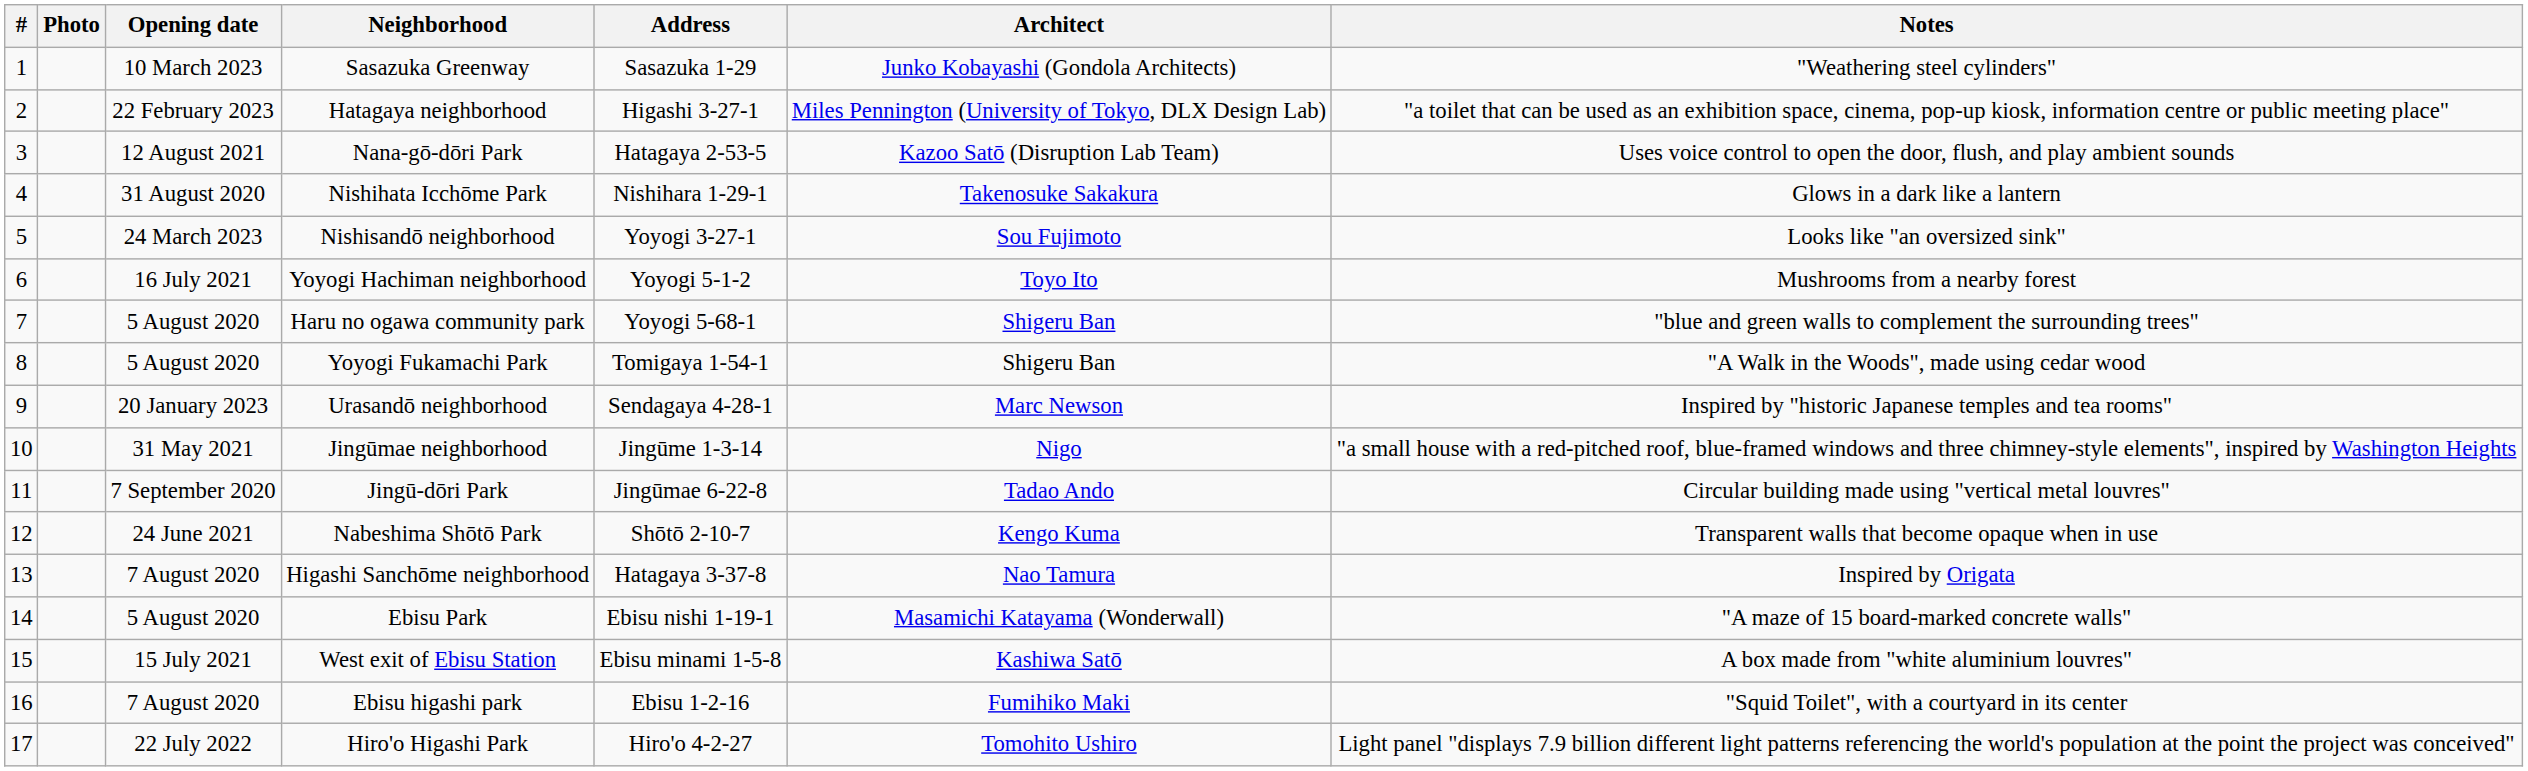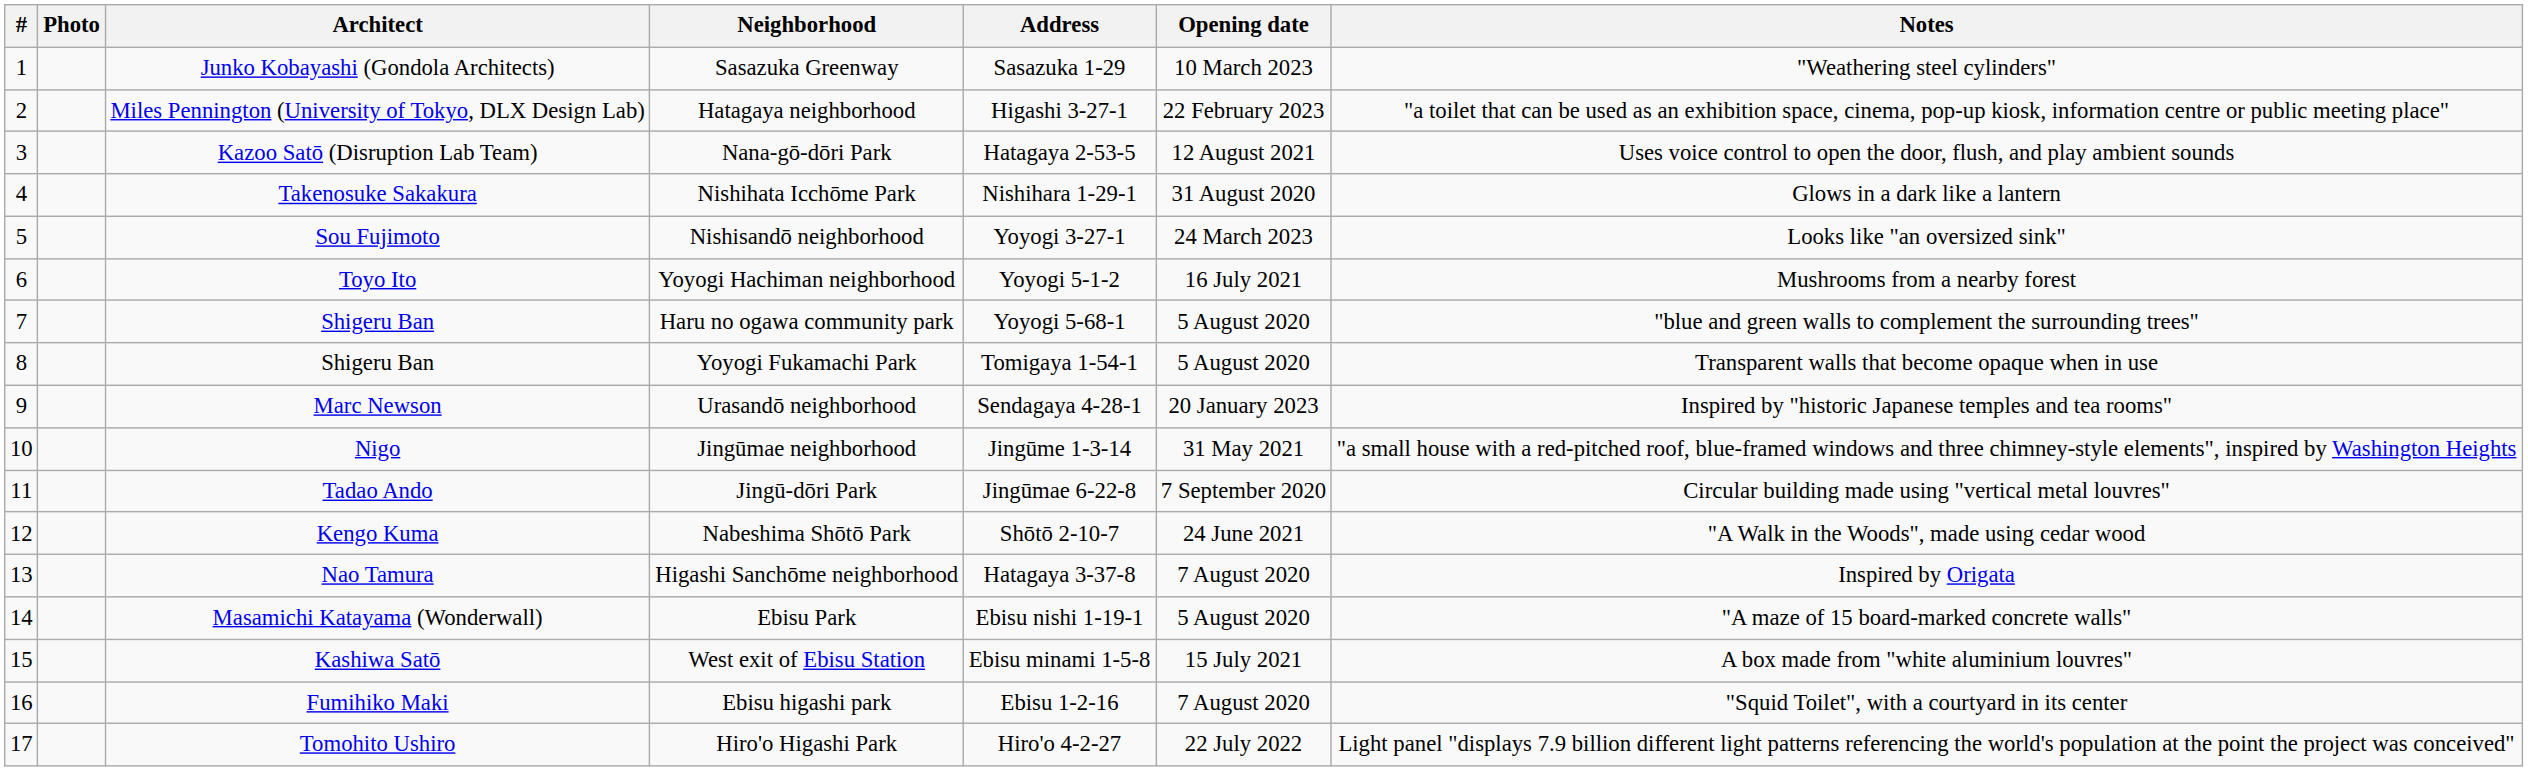 <table class="sortable wikitable" style="line-height:1.4em; text-align:center">
 <tr>
 <th>#</th>
 <th>Photo</th>
-<th>Opening date</th>
+<th>Architect</th>
 <th>Neighborhood</th>
 <th>Address</th>
-<th>Architect</th>
+<th>Opening date</th>
 <th>Notes</th>
 </tr>
 <tr>
 <td>1</td>
 <td></td>
-<td>10 March 2023</td>
+<td><a href='#'>Junko Kobayashi</a> (Gondola Architects)</td>
 <td>Sasazuka Greenway</td>
 <td>Sasazuka 1-29</td>
-<td><a href='#'>Junko Kobayashi</a> (Gondola Architects)</td>
+<td>10 March 2023</td>
 <td>"Weathering steel cylinders"</td>
 </tr>
 <tr>
 <td>2</td>
 <td></td>
-<td>22 February 2023</td>
+<td><a href='#'>Miles Pennington</a> (<a href='#'>University of Tokyo</a>, DLX Design Lab)</td>
 <td>Hatagaya neighborhood</td>
 <td>Higashi 3-27-1</td>
-<td><a href='#'>Miles Pennington</a> (<a href='#'>University of Tokyo</a>, DLX Design Lab)</td>
+<td>22 February 2023</td>
 <td>"a toilet that can be used as an exhibition space, cinema, pop-up kiosk, information centre or public meeting place"</td>
 </tr>
 <tr>
 <td>3</td>
 <td></td>
-<td>12 August 2021</td>
+<td><a href='#'>Kazoo Satō</a> (Disruption Lab Team)</td>
 <td>Nana-gō-dōri Park</td>
 <td>Hatagaya 2-53-5</td>
-<td><a href='#'>Kazoo Satō</a> (Disruption Lab Team)</td>
+<td>12 August 2021</td>
 <td>Uses voice control to open the door, flush, and play ambient sounds</td>
 </tr>
 <tr>
 <td>4</td>
 <td></td>
-<td>31 August 2020</td>
+<td><a href='#'>Takenosuke Sakakura</a></td>
 <td>Nishihata Icchōme Park</td>
 <td>Nishihara 1-29-1</td>
-<td><a href='#'>Takenosuke Sakakura</a></td>
+<td>31 August 2020</td>
 <td>Glows in a dark like a lantern</td>
 </tr>
 <tr>
 <td>5</td>
 <td></td>
-<td>24 March 2023</td>
+<td><a href='#'>Sou Fujimoto</a></td>
 <td>Nishisandō neighborhood</td>
 <td>Yoyogi 3-27-1</td>
-<td><a href='#'>Sou Fujimoto</a></td>
+<td>24 March 2023</td>
 <td>Looks like "an oversized sink"</td>
 </tr>
 <tr>
 <td>6</td>
 <td></td>
-<td>16 July 2021</td>
+<td><a href='#'>Toyo Ito</a></td>
 <td>Yoyogi Hachiman neighborhood</td>
 <td>Yoyogi 5-1-2</td>
-<td><a href='#'>Toyo Ito</a></td>
+<td>16 July 2021</td>
 <td>Mushrooms from a nearby forest</td>
 </tr>
 <tr>
 <td>7</td>
 <td></td>
-<td>5 August 2020</td>
+<td><a href='#'>Shigeru Ban</a></td>
 <td>Haru no ogawa community park</td>
 <td>Yoyogi 5-68-1</td>
-<td><a href='#'>Shigeru Ban</a></td>
+<td>5 August 2020</td>
 <td>"blue and green walls to complement the surrounding trees"</td>
 </tr>
 <tr>
 <td>8</td>
 <td></td>
-<td>5 August 2020</td>
+<td>Shigeru Ban</td>
 <td>Yoyogi Fukamachi Park</td>
 <td>Tomigaya 1-54-1</td>
-<td>Shigeru Ban</td>
-<td>"A Walk in the Woods", made using cedar wood</td>
+<td>5 August 2020</td>
+<td>Transparent walls that become opaque when in use</td>
 </tr>
 <tr>
 <td>9</td>
 <td></td>
-<td>20 January 2023</td>
+<td><a href='#'>Marc Newson</a></td>
 <td>Urasandō neighborhood</td>
 <td>Sendagaya 4-28-1</td>
-<td><a href='#'>Marc Newson</a></td>
+<td>20 January 2023</td>
 <td>Inspired by "historic Japanese temples and tea rooms"</td>
 </tr>
 <tr>
 <td>10</td>
 <td></td>
-<td>31 May 2021</td>
+<td><a href='#'>Nigo</a></td>
 <td>Jingūmae neighborhood</td>
 <td>Jingūme 1-3-14</td>
-<td><a href='#'>Nigo</a></td>
+<td>31 May 2021</td>
 <td>"a small house with a red-pitched roof, blue-framed windows and three chimney-style elements", inspired by <a href='#'>Washington Heights</a></td>
 </tr>
 <tr>
 <td>11</td>
 <td></td>
-<td>7 September 2020</td>
+<td><a href='#'>Tadao Ando</a></td>
 <td>Jingū-dōri Park</td>
 <td>Jingūmae 6-22-8</td>
-<td><a href='#'>Tadao Ando</a></td>
+<td>7 September 2020</td>
 <td>Circular building made using "vertical metal louvres"</td>
 </tr>
 <tr>
 <td>12</td>
 <td></td>
-<td>24 June 2021</td>
+<td><a href='#'>Kengo Kuma</a></td>
 <td>Nabeshima Shōtō Park</td>
 <td>Shōtō 2-10-7</td>
-<td><a href='#'>Kengo Kuma</a></td>
-<td>Transparent walls that become opaque when in use</td>
+<td>24 June 2021</td>
+<td>"A Walk in the Woods", made using cedar wood</td>
 </tr>
 <tr>
 <td>13</td>
 <td></td>
-<td>7 August 2020</td>
+<td><a href='#'>Nao Tamura</a></td>
 <td>Higashi Sanchōme neighborhood</td>
 <td>Hatagaya 3-37-8</td>
-<td><a href='#'>Nao Tamura</a></td>
+<td>7 August 2020</td>
 <td>Inspired by <a href='#'>Origata</a></td>
 </tr>
 <tr>
 <td>14</td>
 <td></td>
-<td>5 August 2020</td>
+<td><a href='#'>Masamichi Katayama</a> (Wonderwall)</td>
 <td>Ebisu Park</td>
 <td>Ebisu nishi 1-19-1</td>
-<td><a href='#'>Masamichi Katayama</a> (Wonderwall)</td>
+<td>5 August 2020</td>
 <td>"A maze of 15 board-marked concrete walls"</td>
 </tr>
 <tr>
 <td>15</td>
 <td></td>
-<td>15 July 2021</td>
+<td><a href='#'>Kashiwa Satō</a></td>
 <td>West exit of <a href='#'>Ebisu Station</a></td>
 <td>Ebisu minami 1-5-8</td>
-<td><a href='#'>Kashiwa Satō</a></td>
+<td>15 July 2021</td>
 <td>A box made from "white aluminium louvres"</td>
 </tr>
 <tr>
 <td>16</td>
 <td></td>
-<td>7 August 2020</td>
+<td><a href='#'>Fumihiko Maki</a></td>
 <td>Ebisu higashi park</td>
 <td>Ebisu 1-2-16</td>
-<td><a href='#'>Fumihiko Maki</a></td>
+<td>7 August 2020</td>
 <td>"Squid Toilet", with a courtyard in its center</td>
 </tr>
 <tr>
 <td>17</td>
 <td></td>
-<td>22 July 2022</td>
+<td><a href='#'>Tomohito Ushiro</a></td>
 <td>Hiro'o Higashi Park</td>
 <td>Hiro'o 4-2-27</td>
-<td><a href='#'>Tomohito Ushiro</a></td>
+<td>22 July 2022</td>
 <td>Light panel "displays 7.9 billion different light patterns referencing the world's population at the point the project was conceived"</td>
 </tr>
 </table>
